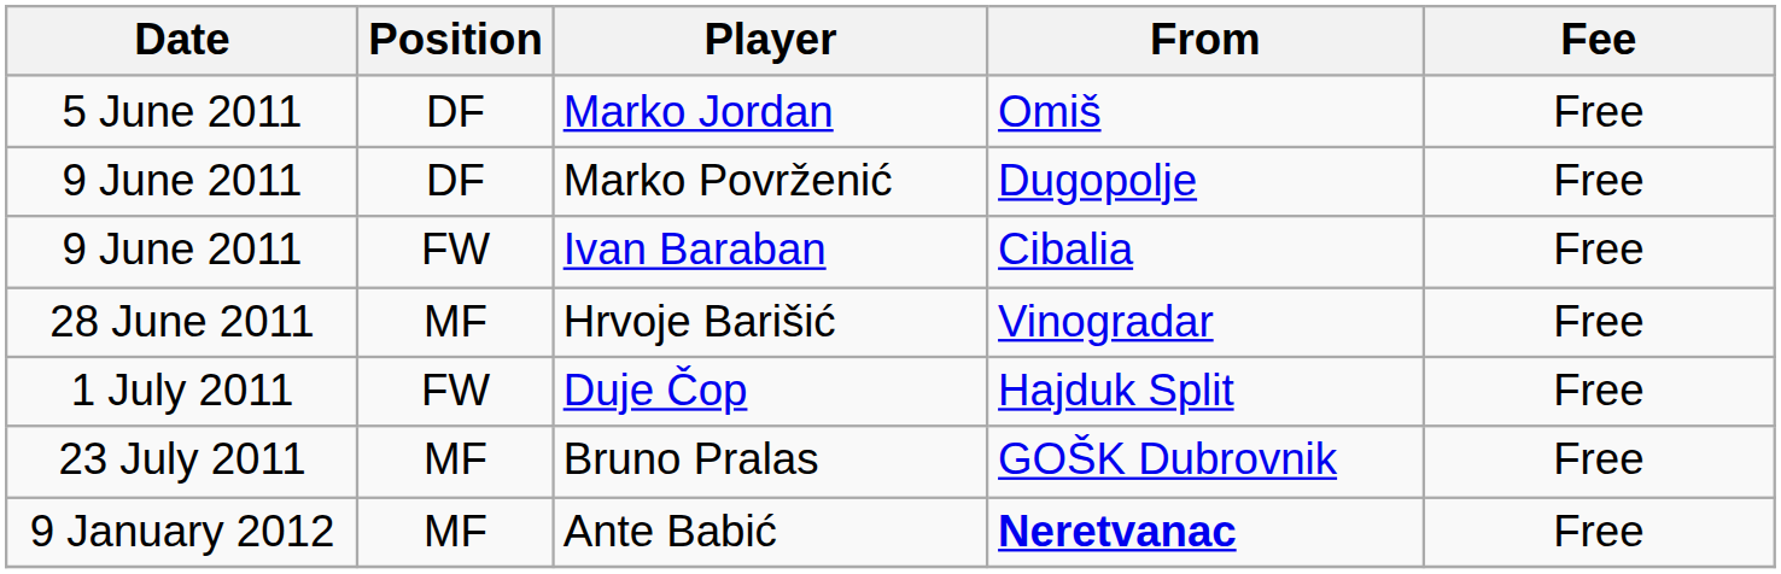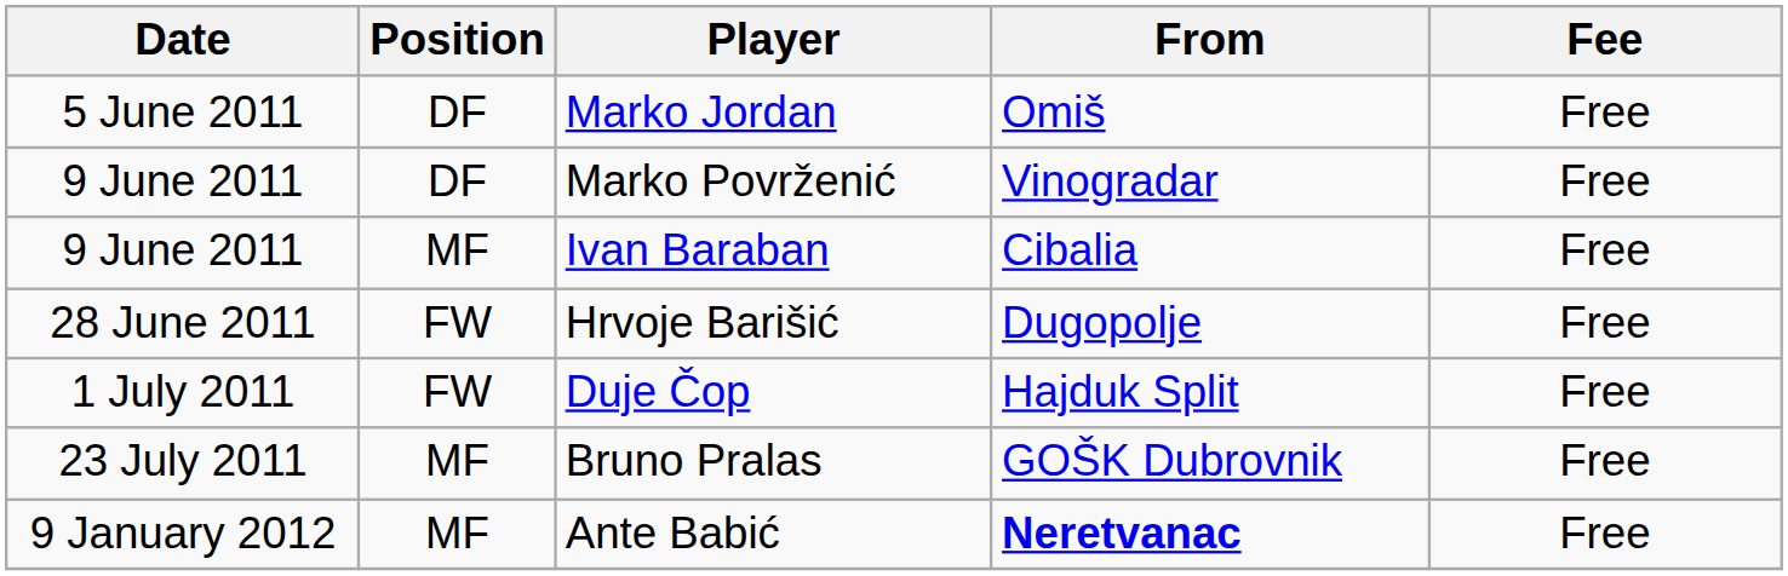 <table class="wikitable" style="text-align: center;">
 <tr>
 <th width=120>Date</th>
 <th width=60>Position</th>
 <th width=150>Player</th>
 <th width=150>From</th>
 <th width=120>Fee</th>
 </tr>
 <tr>
 <td>5 June 2011</td>
 <td>DF</td>
 <td style="text-align:left;"> <a href='#'>Marko Jordan</a></td>
 <td style="text-align:left;"><a href='#'>Omiš</a></td>
 <td>Free</td>
 </tr>
 <tr>
 <td>9 June 2011</td>
 <td>DF</td>
 <td style="text-align:left;"> Marko Povrženić</td>
-<td style="text-align:left;"><a href='#'>Dugopolje</a></td>
+<td style="text-align:left;"><a href='#'>Vinogradar</a></td>
 <td>Free</td>
 </tr>
 <tr>
 <td>9 June 2011</td>
-<td>FW</td>
+<td>MF</td>
 <td style="text-align:left;"> <a href='#'>Ivan Baraban</a></td>
 <td style="text-align:left;"><a href='#'>Cibalia</a></td>
 <td>Free</td>
 </tr>
 <tr>
 <td>28 June 2011</td>
-<td>MF</td>
+<td>FW</td>
 <td style="text-align:left;"> Hrvoje Barišić</td>
-<td style="text-align:left;"><a href='#'>Vinogradar</a></td>
+<td style="text-align:left;"><a href='#'>Dugopolje</a></td>
 <td>Free</td>
 </tr>
 <tr>
 <td>1 July 2011</td>
 <td>FW</td>
 <td style="text-align:left;"> <a href='#'>Duje Čop</a></td>
 <td style="text-align:left;"><a href='#'>Hajduk Split</a></td>
 <td>Free</td>
 </tr>
 <tr>
 <td>23 July 2011</td>
 <td>MF</td>
 <td style="text-align:left;"> Bruno Pralas</td>
 <td style="text-align:left;"><a href='#'>GOŠK Dubrovnik</a></td>
 <td>Free</td>
 </tr>
 <tr>
 <td>9 January 2012</td>
 <td>MF</td>
 <td style="text-align:left;"> Ante Babić</td>
 <td style="text-align:left;"><strong><a href='#'>Neretvanac</a></strong></td>
 <td>Free</td>
 </tr>
 <tr>
 </tr>
 </table>
